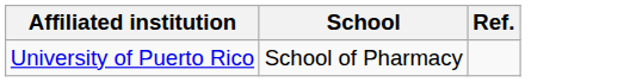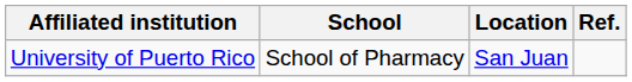 <table class="wikitable sortable">
 <tr>
 <th>Affiliated institution</th>
 <th>School</th>
+<th>Location</th>
 <th>Ref.</th>
 </tr>
 <tr>
 <td><a href='#'>University of Puerto Rico</a></td>
 <td>School of Pharmacy</td>
+<td><a href='#'>San Juan</a></td>
 <td></td>
 </tr>
 </table>
